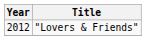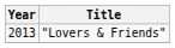 <table class="wikitable" style="text-align:left;">
 <tr>
 <th>Year</th>
 <th>Title</th>
 </tr>
 <tr>
-<td style="text-align:center;">2012</td>
+<td style="text-align:center;">2013</td>
 <td>"Lovers & Friends"</td>
 </tr>
 <tr>
 </tr>
 </table>
